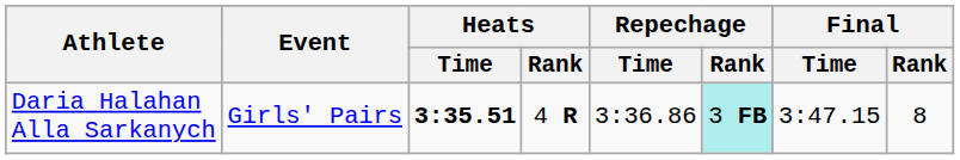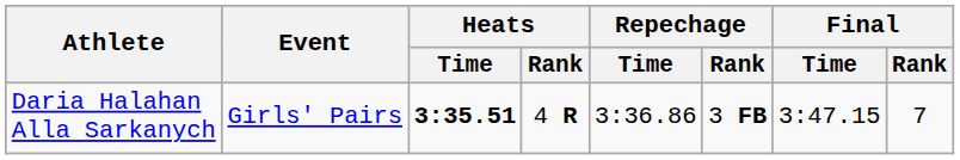 <table class="wikitable" style="font-size:90%">
 <tr>
 <th rowspan="2">Athlete</th>
 <th rowspan="2">Event</th>
 <th colspan="2">Heats</th>
 <th colspan="2">Repechage</th>
 <th colspan="2">Final</th>
 </tr>
 <tr style="font-size:95%">
 <th>Time</th>
 <th>Rank</th>
 <th>Time</th>
 <th>Rank</th>
 <th>Time</th>
 <th>Rank</th>
 </tr>
 <tr align=center>
 <td align=left><a href='#'>Daria Halahan</a><br><a href='#'>Alla Sarkanych</a></td>
 <td align=left><a href='#'>Girls' Pairs</a></td>
 <td><strong>3:35.51</strong></td>
 <td>4 <strong>R</strong></td>
 <td>3:36.86</td>
-<td style="background: paleturquoise;">3 <strong>FB</strong></td>
+<td>3 <strong>FB</strong></td>
 <td>3:47.15</td>
-<td>8</td>
+<td>7</td>
 </tr>
 </table>
